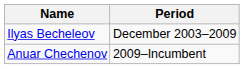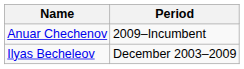 <table class="wikitable">
 <tr>
 <th>Name</th>
 <th>Period</th>
 </tr>
 <tr>
+<td><a href='#'>Anuar Chechenov</a></td>
+<td>2009–Incumbent</td>
+</tr>
+<tr>
 <td><a href='#'>Ilyas Becheleov</a></td>
 <td>December 2003–2009</td>
 </tr>
-<tr>
-<td><a href='#'>Anuar Chechenov</a></td>
-<td>2009–Incumbent</td>
-</tr>
 </table>
